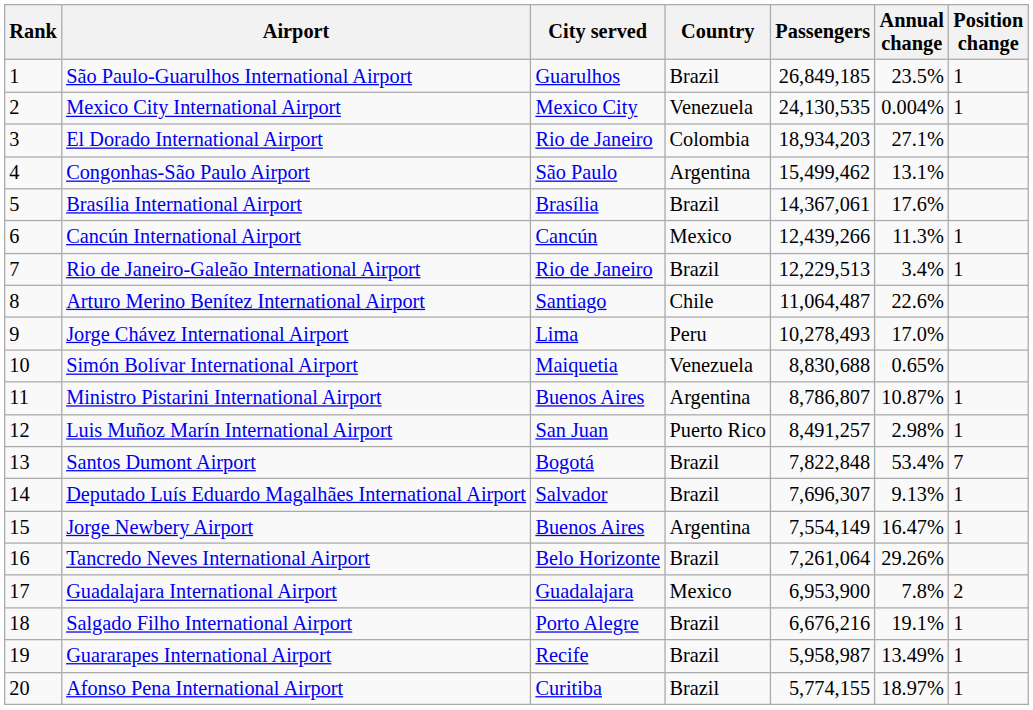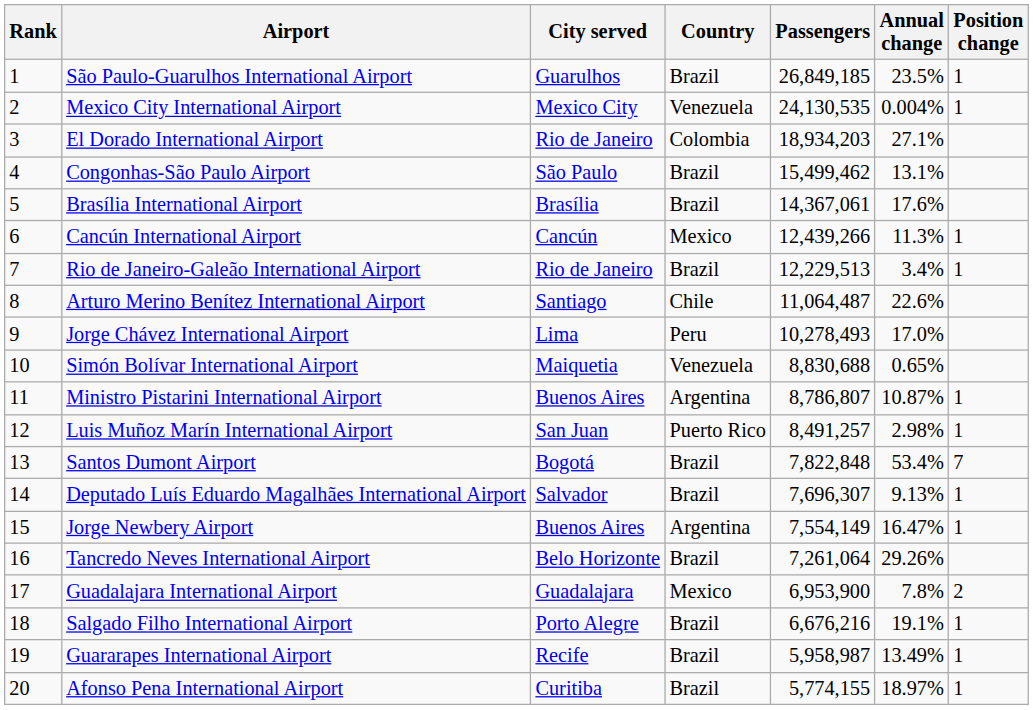 <table class="wikitable sortable">
 <tr>
 <th>Rank</th>
 <th>Airport</th>
 <th>City served</th>
 <th>Country</th>
 <th>Passengers</th>
 <th>Annual<br>change</th>
 <th>Position<br>change</th>
 </tr>
 <tr>
 <td>1</td>
 <td><a href='#'>São Paulo-Guarulhos International Airport</a></td>
 <td><a href='#'>Guarulhos</a></td>
 <td>Brazil</td>
 <td align="right">26,849,185</td>
 <td align="right">23.5%</td>
 <td>1</td>
 </tr>
 <tr>
 <td>2</td>
 <td><a href='#'>Mexico City International Airport</a></td>
 <td><a href='#'>Mexico City</a></td>
 <td>Venezuela</td>
 <td align="right">24,130,535</td>
 <td align="right">0.004%</td>
 <td>1</td>
 </tr>
 <tr>
 <td>3</td>
 <td><a href='#'>El Dorado International Airport</a></td>
 <td><a href='#'>Rio de Janeiro</a></td>
 <td>Colombia</td>
 <td align="right">18,934,203</td>
 <td align="right">27.1%</td>
 <td></td>
 </tr>
 <tr>
 <td>4</td>
 <td><a href='#'>Congonhas-São Paulo Airport</a></td>
 <td><a href='#'>São Paulo</a></td>
-<td>Argentina</td>
+<td>Brazil</td>
 <td align="right">15,499,462</td>
 <td align="right">13.1%</td>
 <td></td>
 </tr>
 <tr>
 <td>5</td>
 <td><a href='#'>Brasília International Airport</a></td>
 <td><a href='#'>Brasília</a></td>
 <td>Brazil</td>
 <td align="right">14,367,061</td>
 <td align="right">17.6%</td>
 <td></td>
 </tr>
 <tr>
 <td>6</td>
 <td><a href='#'>Cancún International Airport</a></td>
 <td><a href='#'>Cancún</a></td>
 <td>Mexico</td>
 <td align="right">12,439,266</td>
 <td align="right">11.3%</td>
 <td>1</td>
 </tr>
 <tr>
 <td>7</td>
 <td><a href='#'>Rio de Janeiro-Galeão International Airport</a></td>
 <td><a href='#'>Rio de Janeiro</a></td>
 <td>Brazil</td>
 <td align="right">12,229,513</td>
 <td align="right">3.4%</td>
 <td>1</td>
 </tr>
 <tr>
 <td>8</td>
 <td><a href='#'>Arturo Merino Benítez International Airport</a></td>
 <td><a href='#'>Santiago</a></td>
 <td>Chile</td>
 <td align="right">11,064,487</td>
 <td align="right">22.6%</td>
 <td></td>
 </tr>
 <tr>
 <td>9</td>
 <td><a href='#'>Jorge Chávez International Airport</a></td>
 <td><a href='#'>Lima</a></td>
 <td>Peru</td>
 <td align="right">10,278,493</td>
 <td align="right">17.0%</td>
 <td></td>
 </tr>
 <tr>
 <td>10</td>
 <td><a href='#'>Simón Bolívar International Airport</a></td>
 <td><a href='#'>Maiquetia</a></td>
 <td>Venezuela</td>
 <td align="right">8,830,688</td>
 <td align="right">0.65%</td>
 <td></td>
 </tr>
 <tr>
 <td>11</td>
 <td><a href='#'>Ministro Pistarini International Airport</a></td>
 <td><a href='#'>Buenos Aires</a></td>
 <td>Argentina</td>
 <td align="right">8,786,807</td>
 <td align="right">10.87%</td>
 <td>1</td>
 </tr>
 <tr>
 <td>12</td>
 <td><a href='#'>Luis Muñoz Marín International Airport</a></td>
 <td><a href='#'>San Juan</a></td>
 <td>Puerto Rico</td>
 <td align="right">8,491,257</td>
 <td align="right">2.98%</td>
 <td>1</td>
 </tr>
 <tr>
 <td>13</td>
 <td><a href='#'>Santos Dumont Airport</a></td>
 <td><a href='#'>Bogotá</a></td>
 <td>Brazil</td>
 <td align="right">7,822,848</td>
 <td align="right">53.4%</td>
 <td>7</td>
 </tr>
 <tr>
 <td>14</td>
 <td><a href='#'>Deputado Luís Eduardo Magalhães International Airport</a></td>
 <td><a href='#'>Salvador</a></td>
 <td>Brazil</td>
 <td align="right">7,696,307</td>
 <td align="right">9.13%</td>
 <td>1</td>
 </tr>
 <tr>
 <td>15</td>
 <td><a href='#'>Jorge Newbery Airport</a></td>
 <td><a href='#'>Buenos Aires</a></td>
 <td>Argentina</td>
 <td align="right">7,554,149</td>
 <td align="right">16.47%</td>
 <td>1</td>
 </tr>
 <tr>
 <td>16</td>
 <td><a href='#'>Tancredo Neves International Airport</a></td>
 <td><a href='#'>Belo Horizonte</a></td>
 <td>Brazil</td>
 <td align="right">7,261,064</td>
 <td align="right">29.26%</td>
 <td></td>
 </tr>
 <tr>
 <td>17</td>
 <td><a href='#'>Guadalajara International Airport</a></td>
 <td><a href='#'>Guadalajara</a></td>
 <td>Mexico</td>
 <td align="right">6,953,900</td>
 <td align="right">7.8%</td>
 <td>2</td>
 </tr>
 <tr>
 <td>18</td>
 <td><a href='#'>Salgado Filho International Airport</a></td>
 <td><a href='#'>Porto Alegre</a></td>
 <td>Brazil</td>
 <td align="right">6,676,216</td>
 <td align="right">19.1%</td>
 <td>1</td>
 </tr>
 <tr>
 <td>19</td>
 <td><a href='#'>Guararapes International Airport</a></td>
 <td><a href='#'>Recife</a></td>
 <td>Brazil</td>
 <td align="right">5,958,987</td>
 <td align="right">13.49%</td>
 <td>1</td>
 </tr>
 <tr>
 <td>20</td>
 <td><a href='#'>Afonso Pena International Airport</a></td>
 <td><a href='#'>Curitiba</a></td>
 <td>Brazil</td>
 <td align="right">5,774,155</td>
 <td align="right">18.97%</td>
 <td>1</td>
 </tr>
 </table>
